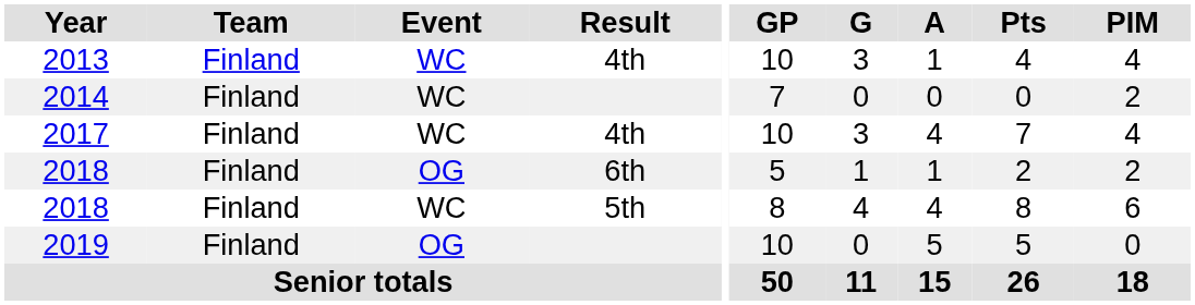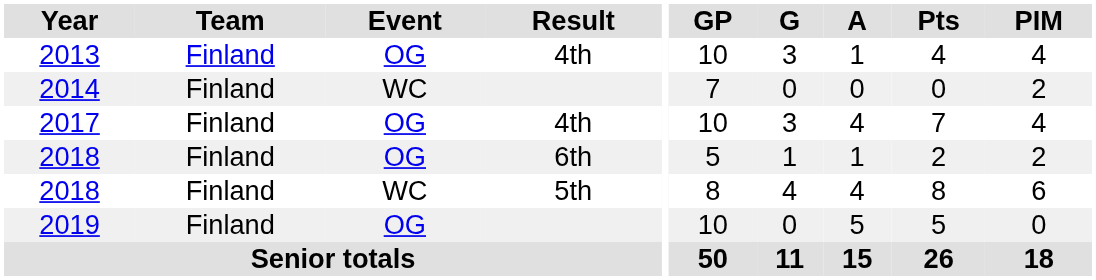 <table border="0" cellpadding="1" cellspacing="0" ID="Table3" style="text-align:center; width:40em">
 <tr ALIGN="center" bgcolor="#e0e0e0">
 <th>Year</th>
 <th>Team</th>
 <th>Event</th>
 <th>Result</th>
 <th rowspan="99" bgcolor="#ffffff"></th>
 <th>GP</th>
 <th>G</th>
 <th>A</th>
 <th>Pts</th>
 <th>PIM</th>
 </tr>
 <tr>
 <td><a href='#'>2013</a></td>
 <td><a href='#'>Finland</a></td>
-<td><a href='#'>WC</a></td>
+<td><a href='#'>OG</a></td>
 <td>4th</td>
 <td>10</td>
 <td>3</td>
 <td>1</td>
 <td>4</td>
 <td>4</td>
 </tr>
 <tr bgcolor="#f0f0f0">
 <td><a href='#'>2014</a></td>
 <td>Finland</td>
 <td>WC</td>
 <td></td>
 <td>7</td>
 <td>0</td>
 <td>0</td>
 <td>0</td>
 <td>2</td>
 </tr>
 <tr>
 <td><a href='#'>2017</a></td>
 <td>Finland</td>
-<td>WC</td>
+<td><a href='#'>OG</a></td>
 <td>4th</td>
 <td>10</td>
 <td>3</td>
 <td>4</td>
 <td>7</td>
 <td>4</td>
 </tr>
 <tr bgcolor="#f0f0f0">
 <td><a href='#'>2018</a></td>
 <td>Finland</td>
 <td><a href='#'>OG</a></td>
 <td>6th</td>
 <td>5</td>
 <td>1</td>
 <td>1</td>
 <td>2</td>
 <td>2</td>
 </tr>
 <tr>
 <td><a href='#'>2018</a></td>
 <td>Finland</td>
 <td>WC</td>
 <td>5th</td>
 <td>8</td>
 <td>4</td>
 <td>4</td>
 <td>8</td>
 <td>6</td>
 </tr>
 <tr bgcolor="#f0f0f0">
 <td><a href='#'>2019</a></td>
 <td>Finland</td>
 <td><a href='#'>OG</a></td>
 <td></td>
 <td>10</td>
 <td>0</td>
 <td>5</td>
 <td>5</td>
 <td>0</td>
 </tr>
 <tr bgcolor="#e0e0e0">
 <th colspan="4">Senior totals</th>
 <th>50</th>
 <th>11</th>
 <th>15</th>
 <th>26</th>
 <th>18</th>
 </tr>
 </table>
